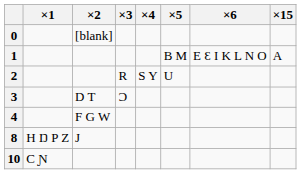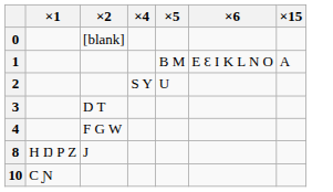 <table class="wikitable floatright">
 <tr>
 <th></th>
 <th>×1</th>
 <th>×2</th>
-<th>×3</th>
 <th>×4</th>
 <th>×5</th>
 <th>×6</th>
 <th>×15</th>
 </tr>
 <tr>
 <th>0</th>
 <td></td>
 <td>[blank]</td>
 <td></td>
 <td></td>
 <td></td>
 <td></td>
-<td></td>
 </tr>
 <tr>
 <th>1</th>
-<td></td>
 <td></td>
 <td></td>
 <td></td>
 <td>B M</td>
 <td>E Ɛ I K L N O</td>
 <td>A</td>
 </tr>
 <tr>
 <th>2</th>
 <td></td>
 <td></td>
-<td>R</td>
 <td>S Y</td>
 <td>U</td>
 <td></td>
 <td></td>
 </tr>
 <tr>
 <th>3</th>
 <td></td>
 <td>D T</td>
-<td>Ɔ</td>
 <td></td>
 <td></td>
 <td></td>
 <td></td>
 </tr>
 <tr>
 <th>4</th>
 <td></td>
 <td>F G W</td>
 <td></td>
 <td></td>
 <td></td>
 <td></td>
-<td></td>
 </tr>
 <tr>
 <th>8</th>
 <td>H Ŋ P Z</td>
 <td>J</td>
-<td></td>
 <td></td>
 <td></td>
 <td></td>
 <td></td>
 </tr>
 <tr>
 <th>10</th>
 <td>C Ɲ</td>
 <td></td>
 <td></td>
 <td></td>
 <td></td>
 <td></td>
-<td></td>
 </tr>
 </table>
